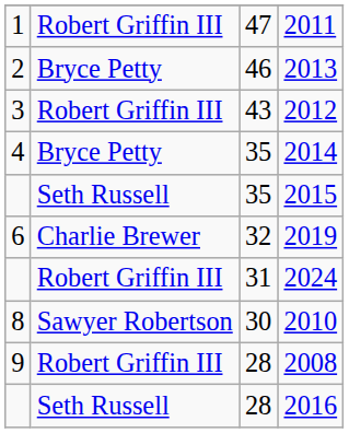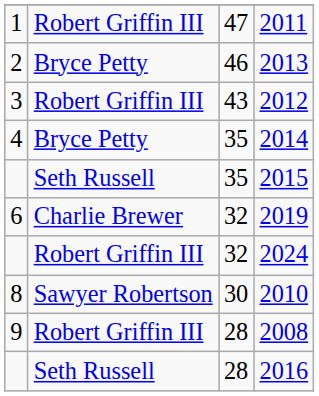 <table class="wikitable">
 <tr>
 </tr>
 <tr>
 <td>1</td>
 <td><a href='#'>Robert Griffin III</a></td>
 <td><abbr>47</abbr></td>
 <td><a href='#'>2011</a></td>
 </tr>
 <tr>
 <td>2</td>
 <td><a href='#'>Bryce Petty</a></td>
 <td><abbr>46</abbr></td>
 <td><a href='#'>2013</a></td>
 </tr>
 <tr>
 <td>3</td>
 <td><a href='#'>Robert Griffin III</a></td>
 <td><abbr>43</abbr></td>
 <td><a href='#'>2012</a></td>
 </tr>
 <tr>
 <td>4</td>
 <td><a href='#'>Bryce Petty</a></td>
 <td><abbr>35</abbr></td>
 <td><a href='#'>2014</a></td>
 </tr>
 <tr>
 <td></td>
 <td><a href='#'>Seth Russell</a></td>
 <td><abbr>35</abbr></td>
 <td><a href='#'>2015</a></td>
 </tr>
 <tr>
 <td>6</td>
 <td><a href='#'>Charlie Brewer</a></td>
 <td><abbr>32</abbr></td>
 <td><a href='#'>2019</a></td>
 </tr>
 <tr>
 <td></td>
 <td><a href='#'>Robert Griffin III</a></td>
-<td><abbr>31</abbr></td>
+<td><abbr>32</abbr></td>
 <td><a href='#'>2024</a></td>
 </tr>
 <tr>
 <td>8</td>
 <td><a href='#'>Sawyer Robertson</a></td>
 <td><abbr>30</abbr></td>
 <td><a href='#'>2010</a></td>
 </tr>
 <tr>
 <td>9</td>
 <td><a href='#'>Robert Griffin III</a></td>
 <td><abbr>28</abbr></td>
 <td><a href='#'>2008</a></td>
 </tr>
 <tr>
 <td></td>
 <td><a href='#'>Seth Russell</a></td>
 <td><abbr>28</abbr></td>
 <td><a href='#'>2016</a></td>
 </tr>
 </table>
